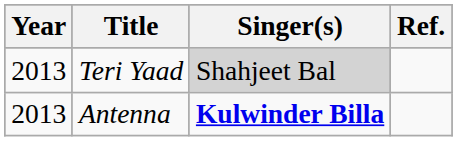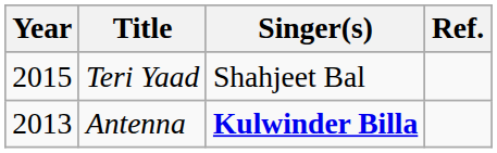 <table class="wikitable sortable">
 <tr>
 <th>Year</th>
 <th>Title</th>
 <th>Singer(s)</th>
 <th>Ref.</th>
 </tr>
 <tr>
-<td>2013</td>
+<td>2015</td>
 <td><em>Teri Yaad</em></td>
-<td style="background: lightgrey;">Shahjeet Bal</td>
+<td>Shahjeet Bal</td>
 <td></td>
 </tr>
 <tr>
 <td>2013</td>
 <td><em>Antenna</em></td>
 <td><strong><a href='#'>Kulwinder Billa</a></strong></td>
 <td></td>
 </tr>
 </table>
